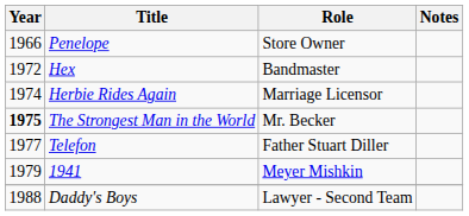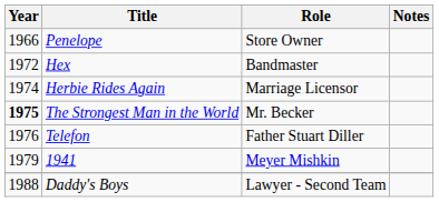 <table class="wikitable">
 <tr>
 <th>Year</th>
 <th>Title</th>
 <th>Role</th>
 <th>Notes</th>
 </tr>
 <tr>
 <td>1966</td>
 <td><em><a href='#'>Penelope</a></em></td>
 <td>Store Owner</td>
 <td></td>
 </tr>
 <tr>
 <td>1972</td>
 <td><em><a href='#'>Hex</a></em></td>
 <td>Bandmaster</td>
 <td></td>
 </tr>
 <tr>
 <td>1974</td>
 <td><em><a href='#'>Herbie Rides Again</a></em></td>
 <td>Marriage Licensor</td>
 <td></td>
 </tr>
 <tr>
 <td><strong>1975</strong></td>
 <td><em><a href='#'>The Strongest Man in the World</a></em></td>
 <td>Mr. Becker</td>
 <td></td>
 </tr>
 <tr>
-<td>1977</td>
+<td>1976</td>
 <td><em><a href='#'>Telefon</a></em></td>
 <td>Father Stuart Diller</td>
 <td></td>
 </tr>
 <tr>
 <td>1979</td>
 <td><em><a href='#'>1941</a></em></td>
 <td><a href='#'>Meyer Mishkin</a></td>
 <td></td>
 </tr>
 <tr>
 </tr>
 <tr>
 <td>1988</td>
 <td><em>Daddy's Boys</em></td>
 <td>Lawyer - Second Team</td>
 <td></td>
 </tr>
 </table>
